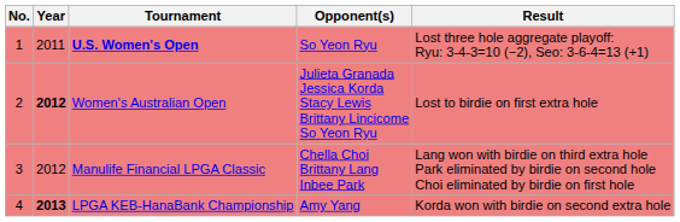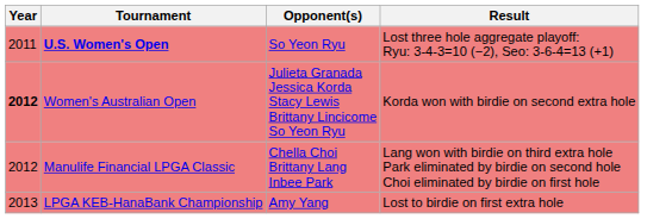 <table class="wikitable" style="font-size:95%;">
 <tr>
-<th>No.</th>
 <th>Year</th>
 <th>Tournament</th>
 <th>Opponent(s)</th>
 <th>Result</th>
 </tr>
 <tr style="background:#F08080;">
-<td align=center>1</td>
 <td>2011</td>
 <td><strong><a href='#'>U.S. Women's Open</a></strong></td>
 <td> <a href='#'>So Yeon Ryu</a></td>
 <td>Lost three hole aggregate playoff:<br>Ryu: 3-4-3=10 (−2), Seo: 3-6-4=13 (+1)</td>
 </tr>
 <tr style="background:#F08080;">
-<td align=center>2</td>
 <td><strong>2012</strong></td>
 <td><a href='#'>Women's Australian Open</a></td>
 <td> <a href='#'>Julieta Granada</a><br> <a href='#'>Jessica Korda</a><br>  <a href='#'>Stacy Lewis</a><br> <a href='#'>Brittany Lincicome</a><br> <a href='#'>So Yeon Ryu</a></td>
-<td>Lost to birdie on first extra hole</td>
+<td>Korda won with birdie on second extra hole</td>
 </tr>
 <tr style="background:#F08080;">
-<td align=center>3</td>
 <td>2012</td>
 <td><a href='#'>Manulife Financial LPGA Classic</a></td>
 <td> <a href='#'>Chella Choi</a><br> <a href='#'>Brittany Lang</a><br> <a href='#'>Inbee Park</a></td>
 <td>Lang won with birdie on third extra hole<br>Park eliminated by birdie on second hole<br>Choi eliminated by birdie on first hole</td>
 </tr>
 <tr style="background:#F08080;">
-<td align=center>4</td>
-<td><strong>2013</strong></td>
+<td>2013</td>
 <td><a href='#'>LPGA KEB-HanaBank Championship</a></td>
 <td> <a href='#'>Amy Yang</a></td>
-<td>Korda won with birdie on second extra hole</td>
+<td>Lost to birdie on first extra hole</td>
 </tr>
 </table>
